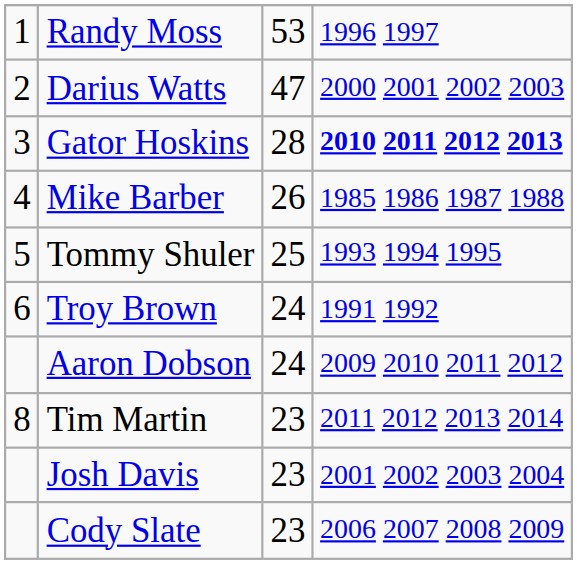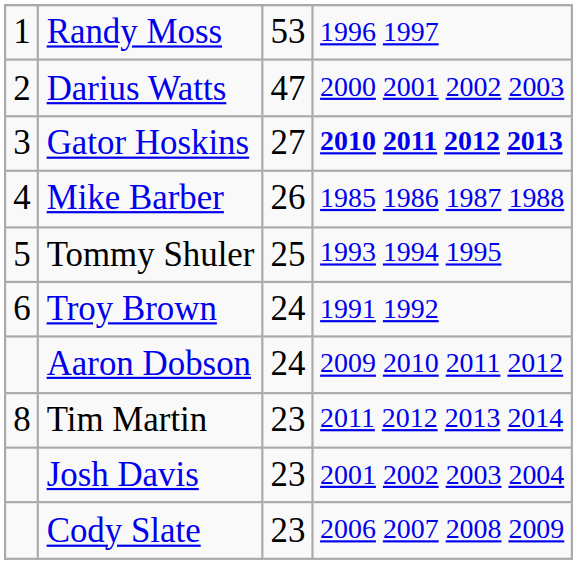 <table class="wikitable">
 <tr>
 </tr>
 <tr>
 <td>1</td>
 <td><a href='#'>Randy Moss</a></td>
 <td>53</td>
 <td style="font-size:80%;"><a href='#'>1996</a> <a href='#'>1997</a></td>
 </tr>
 <tr>
 <td>2</td>
 <td><a href='#'>Darius Watts</a></td>
 <td>47</td>
 <td style="font-size:80%;"><a href='#'>2000</a> <a href='#'>2001</a> <a href='#'>2002</a> <a href='#'>2003</a></td>
 </tr>
 <tr>
 <td>3</td>
 <td><a href='#'>Gator Hoskins</a></td>
-<td>28</td>
+<td>27</td>
 <td style="font-size:80%;"><strong><a href='#'>2010</a> <a href='#'>2011</a> <a href='#'>2012</a> <a href='#'>2013</a></strong></td>
 </tr>
 <tr>
 <td>4</td>
 <td><a href='#'>Mike Barber</a></td>
 <td>26</td>
 <td style="font-size:80%;"><a href='#'>1985</a> <a href='#'>1986</a> <a href='#'>1987</a> <a href='#'>1988</a></td>
 </tr>
 <tr>
 <td>5</td>
 <td>Tommy Shuler</td>
 <td>25</td>
 <td style="font-size:80%;"><a href='#'>1993</a> <a href='#'>1994</a> <a href='#'>1995</a></td>
 </tr>
 <tr>
 <td>6</td>
 <td><a href='#'>Troy Brown</a></td>
 <td>24</td>
 <td style="font-size:80%;"><a href='#'>1991</a> <a href='#'>1992</a></td>
 </tr>
 <tr>
 <td></td>
 <td><a href='#'>Aaron Dobson</a></td>
 <td>24</td>
 <td style="font-size:80%;"><a href='#'>2009</a> <a href='#'>2010</a> <a href='#'>2011</a> <a href='#'>2012</a></td>
 </tr>
 <tr>
 <td>8</td>
 <td>Tim Martin</td>
 <td>23</td>
 <td style="font-size:80%;"><a href='#'>2011</a> <a href='#'>2012</a> <a href='#'>2013</a> <a href='#'>2014</a></td>
 </tr>
 <tr>
 <td></td>
 <td><a href='#'>Josh Davis</a></td>
 <td>23</td>
 <td style="font-size:80%;"><a href='#'>2001</a> <a href='#'>2002</a> <a href='#'>2003</a> <a href='#'>2004</a></td>
 </tr>
 <tr>
 <td></td>
 <td><a href='#'>Cody Slate</a></td>
 <td>23</td>
 <td style="font-size:80%;"><a href='#'>2006</a> <a href='#'>2007</a> <a href='#'>2008</a> <a href='#'>2009</a></td>
 </tr>
 </table>
